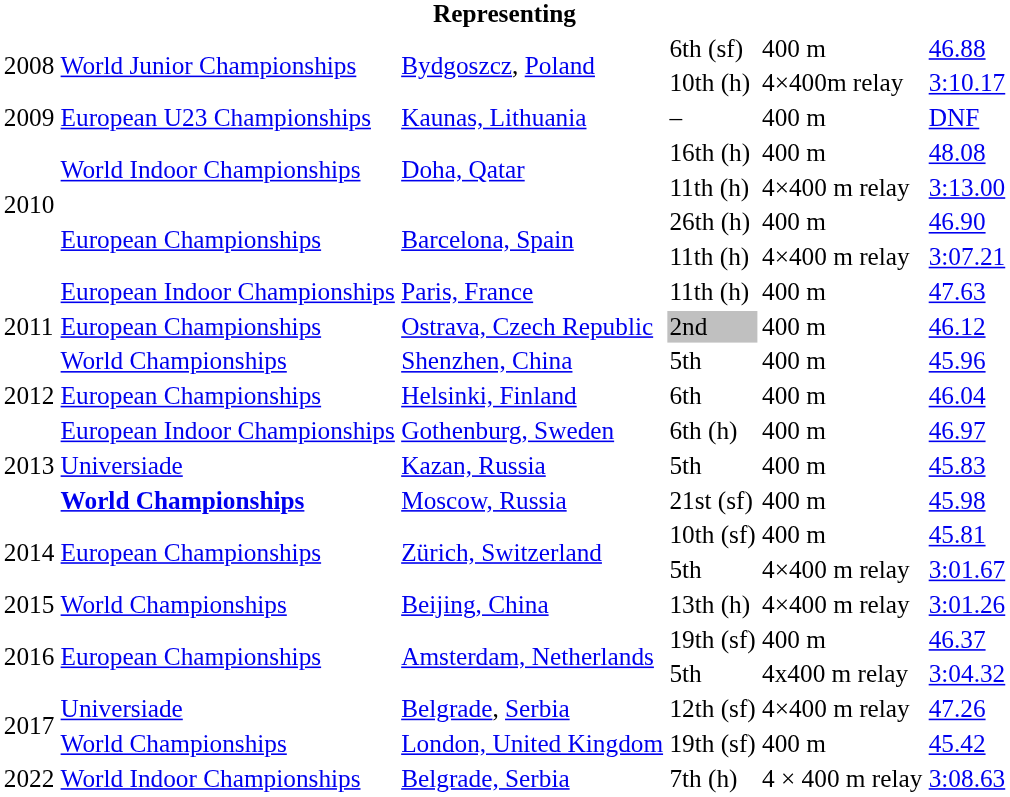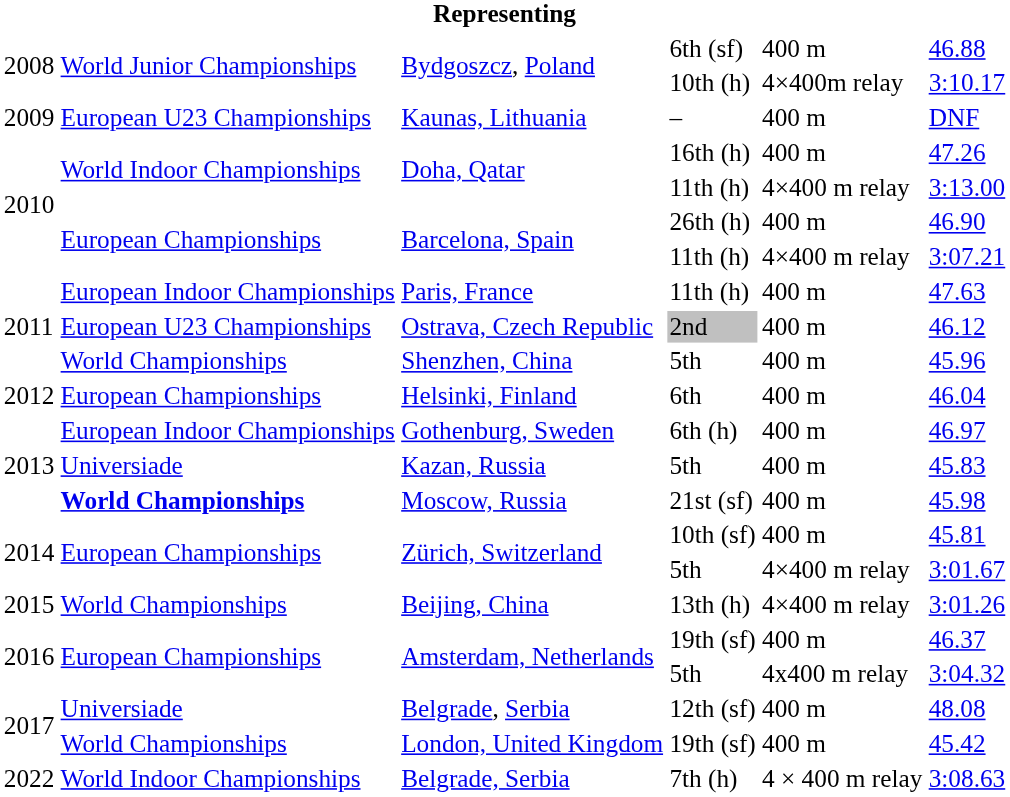 <table>
 <tr>
 <th colspan="6">Representing </th>
 </tr>
 <tr>
 <td rowspan=2>2008</td>
 <td rowspan=2><a href='#'>World Junior Championships</a></td>
 <td rowspan=2><a href='#'>Bydgoszcz</a>, <a href='#'>Poland</a></td>
 <td>6th (sf)</td>
 <td>400 m</td>
 <td><a href='#'>46.88</a></td>
 </tr>
 <tr>
 <td>10th (h)</td>
 <td>4×400m relay</td>
 <td><a href='#'>3:10.17</a></td>
 </tr>
 <tr>
 <td>2009</td>
 <td><a href='#'>European U23 Championships</a></td>
 <td><a href='#'>Kaunas, Lithuania</a></td>
 <td>–</td>
 <td>400 m</td>
 <td><a href='#'>DNF</a></td>
 </tr>
 <tr>
 <td rowspan=4>2010</td>
 <td rowspan=2><a href='#'>World Indoor Championships</a></td>
 <td rowspan=2><a href='#'>Doha, Qatar</a></td>
 <td>16th (h)</td>
 <td>400 m</td>
-<td><a href='#'>48.08</a></td>
+<td><a href='#'>47.26</a></td>
 </tr>
 <tr>
 <td>11th (h)</td>
 <td>4×400 m relay</td>
 <td><a href='#'>3:13.00</a></td>
 </tr>
 <tr>
 <td rowspan=2><a href='#'>European Championships</a></td>
 <td rowspan=2><a href='#'>Barcelona, Spain</a></td>
 <td>26th (h)</td>
 <td>400 m</td>
 <td><a href='#'>46.90</a></td>
 </tr>
 <tr>
 <td>11th (h)</td>
 <td>4×400 m relay</td>
 <td><a href='#'>3:07.21</a></td>
 </tr>
 <tr>
 <td rowspan=3>2011</td>
 <td><a href='#'>European Indoor Championships</a></td>
 <td><a href='#'>Paris, France</a></td>
 <td>11th (h)</td>
 <td>400 m</td>
 <td><a href='#'>47.63</a></td>
 </tr>
 <tr>
-<td><a href='#'>European Championships</a></td>
+<td><a href='#'>European U23 Championships</a></td>
 <td><a href='#'>Ostrava, Czech Republic</a></td>
 <td bgcolor=silver>2nd</td>
 <td>400 m</td>
 <td><a href='#'>46.12</a></td>
 </tr>
 <tr>
 <td><a href='#'>World Championships</a></td>
 <td><a href='#'>Shenzhen, China</a></td>
 <td>5th</td>
 <td>400 m</td>
 <td><a href='#'>45.96</a></td>
 </tr>
 <tr>
 <td>2012</td>
 <td><a href='#'>European Championships</a></td>
 <td><a href='#'>Helsinki, Finland</a></td>
 <td>6th</td>
 <td>400 m</td>
 <td><a href='#'>46.04</a></td>
 </tr>
 <tr>
 <td rowspan=3>2013</td>
 <td><a href='#'>European Indoor Championships</a></td>
 <td><a href='#'>Gothenburg, Sweden</a></td>
 <td>6th (h)</td>
 <td>400 m</td>
 <td><a href='#'>46.97</a></td>
 </tr>
 <tr>
 <td><a href='#'>Universiade</a></td>
 <td><a href='#'>Kazan, Russia</a></td>
 <td>5th</td>
 <td>400 m</td>
 <td><a href='#'>45.83</a></td>
 </tr>
 <tr>
 <td><strong><a href='#'>World Championships</a></strong></td>
 <td><a href='#'>Moscow, Russia</a></td>
 <td>21st (sf)</td>
 <td>400 m</td>
 <td><a href='#'>45.98</a></td>
 </tr>
 <tr>
 <td rowspan=2>2014</td>
 <td rowspan=2><a href='#'>European Championships</a></td>
 <td rowspan=2><a href='#'>Zürich, Switzerland</a></td>
 <td>10th (sf)</td>
 <td>400 m</td>
 <td><a href='#'>45.81</a></td>
 </tr>
 <tr>
 <td>5th</td>
 <td>4×400 m relay</td>
 <td><a href='#'>3:01.67</a></td>
 </tr>
 <tr>
 <td>2015</td>
 <td><a href='#'>World Championships</a></td>
 <td><a href='#'>Beijing, China</a></td>
 <td>13th (h)</td>
 <td>4×400 m relay</td>
 <td><a href='#'>3:01.26</a></td>
 </tr>
 <tr>
 <td rowspan=2>2016</td>
 <td rowspan=2><a href='#'>European Championships</a></td>
 <td rowspan=2><a href='#'>Amsterdam, Netherlands</a></td>
 <td>19th (sf)</td>
 <td>400 m</td>
 <td><a href='#'>46.37</a></td>
 </tr>
 <tr>
 <td>5th</td>
 <td>4x400 m relay</td>
 <td><a href='#'>3:04.32</a></td>
 </tr>
 <tr>
 <td rowspan=2>2017</td>
 <td><a href='#'>Universiade</a></td>
 <td><a href='#'>Belgrade</a>, <a href='#'>Serbia</a></td>
 <td>12th (sf)</td>
-<td>4×400 m relay</td>
-<td><a href='#'>47.26</a></td>
+<td>400 m</td>
+<td><a href='#'>48.08</a></td>
 </tr>
 <tr>
 <td><a href='#'>World Championships</a></td>
 <td><a href='#'>London, United Kingdom</a></td>
 <td>19th (sf)</td>
 <td>400 m</td>
 <td><a href='#'>45.42</a></td>
 </tr>
 <tr>
 <td>2022</td>
 <td><a href='#'>World Indoor Championships</a></td>
 <td><a href='#'>Belgrade, Serbia</a></td>
 <td>7th (h)</td>
 <td>4 × 400 m relay</td>
 <td><a href='#'>3:08.63</a></td>
 </tr>
 </table>
